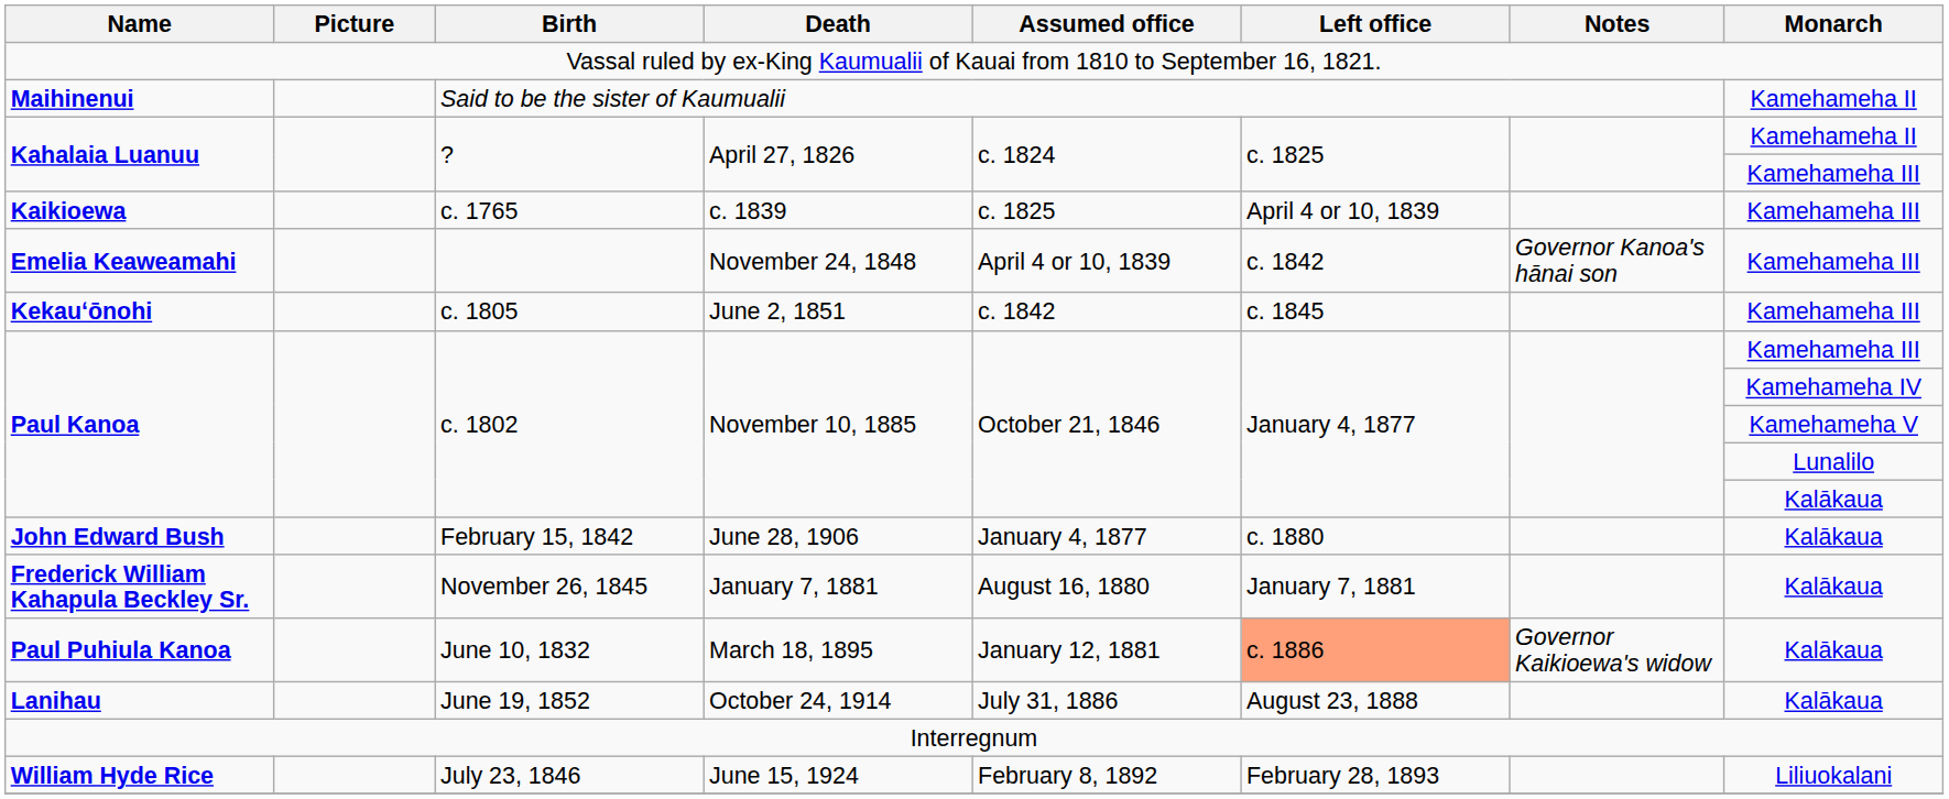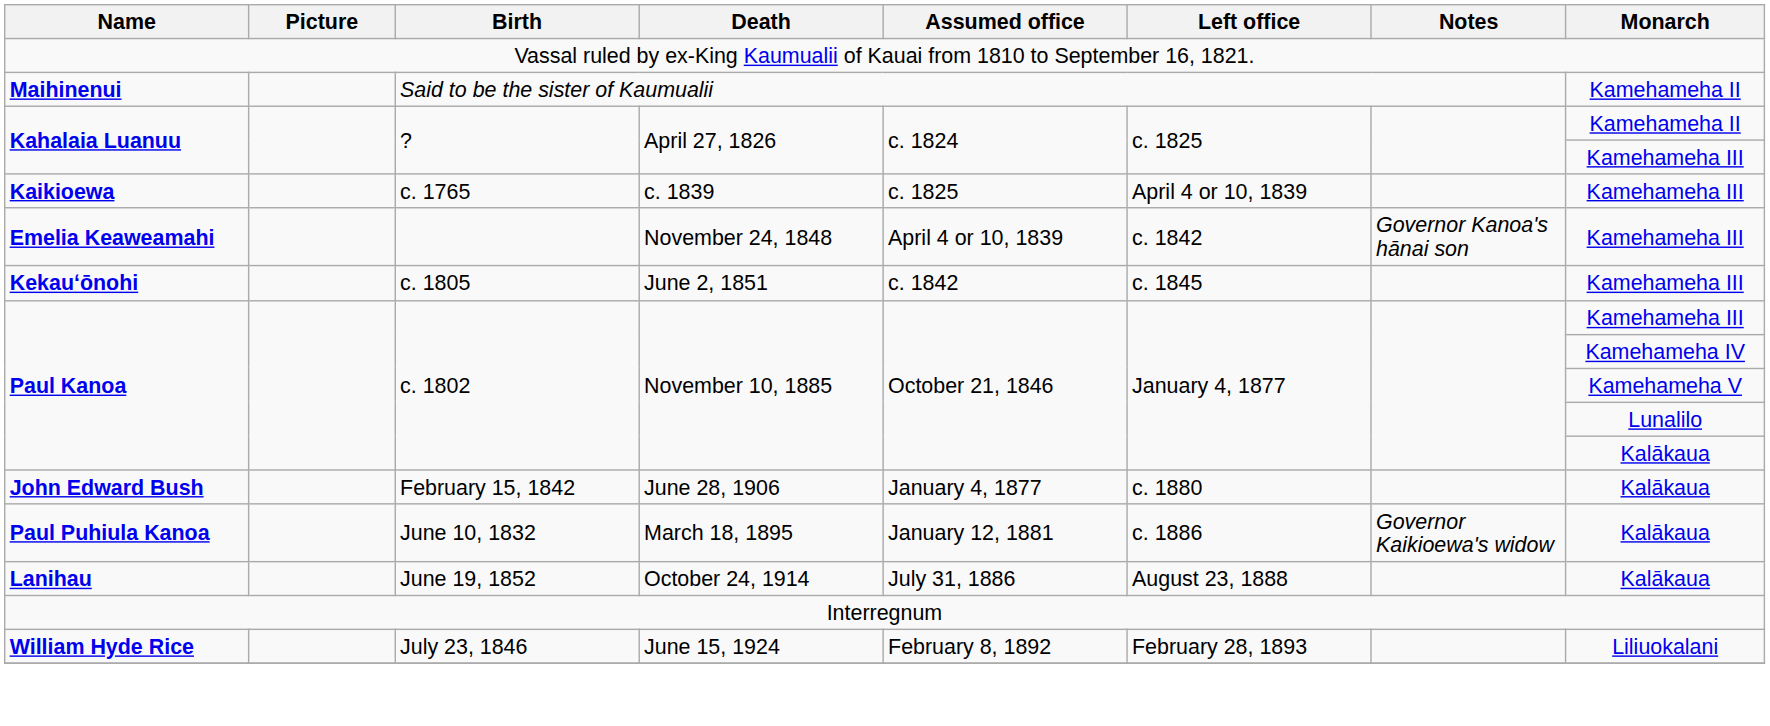 <table class="wikitable" style="font-size: 95%;">
 <tr>
 <th width = 10%>Name</th>
 <th class="unsortable" width = 6%>Picture</th>
 <th class="unsortable" width = 10%>Birth</th>
 <th class="unsortable" width = 10%>Death</th>
 <th class="unsortable" width = 10%>Assumed office</th>
 <th class="unsortable" width = 10%>Left office</th>
 <th class="unsortable" width = 8%>Notes</th>
 <th class="unsortable" width = 8%>Monarch</th>
 </tr>
 <tr>
 <td colspan=8 align=center>Vassal ruled by ex-King <a href='#'>Kaumualii</a> of Kauai from 1810 to September 16, 1821.</td>
 </tr>
 <tr>
 <td><strong><a href='#'>Maihinenui</a></strong></td>
 <td></td>
 <td colspan=5><em>Said to be the sister of Kaumualii</em></td>
 <td rowspan=1 align=center><a href='#'>Kamehameha II</a></td>
 </tr>
 <tr>
 <td rowspan=2><strong><a href='#'>Kahalaia Luanuu</a></strong></td>
 <td rowspan=2></td>
 <td rowspan=2>?</td>
 <td rowspan=2>April 27, 1826</td>
 <td rowspan=2>c. 1824</td>
 <td rowspan=2>c. 1825</td>
 <td rowspan=2></td>
 <td rowspan=1 align=center><a href='#'>Kamehameha II</a></td>
 </tr>
 <tr>
 <td rowspan=1 align=center><a href='#'>Kamehameha III</a></td>
 </tr>
 <tr>
 <td><strong><a href='#'>Kaikioewa</a></strong></td>
 <td></td>
 <td>c. 1765</td>
 <td>c. 1839</td>
 <td>c. 1825</td>
 <td>April 4 or 10, 1839</td>
 <td></td>
 <td rowspan=1 align=center><a href='#'>Kamehameha III</a></td>
 </tr>
 <tr>
 <td><strong><a href='#'>Emelia Keaweamahi</a></strong></td>
 <td></td>
 <td></td>
 <td>November 24, 1848</td>
 <td>April 4 or 10, 1839</td>
 <td>c. 1842</td>
 <td><em>Governor Kanoa's hānai son</em></td>
 <td rowspan=1 align=center><a href='#'>Kamehameha III</a></td>
 </tr>
 <tr>
 <td><strong><a href='#'>Kekauʻōnohi</a></strong></td>
 <td></td>
 <td>c. 1805</td>
 <td>June 2, 1851</td>
 <td>c. 1842</td>
 <td>c. 1845</td>
 <td></td>
 <td rowspan=1 align=center><a href='#'>Kamehameha III</a></td>
 </tr>
 <tr>
 <td rowspan=5><strong><a href='#'>Paul Kanoa</a></strong></td>
 <td rowspan=5></td>
 <td rowspan=5>c. 1802</td>
 <td rowspan=5>November 10, 1885</td>
 <td rowspan=5>October 21, 1846</td>
 <td rowspan=5>January 4, 1877</td>
 <td rowspan=5></td>
 <td rowspan=1 align=center><a href='#'>Kamehameha III</a></td>
 </tr>
 <tr>
 <td rowspan=1 align=center><a href='#'>Kamehameha IV</a></td>
 </tr>
 <tr>
 <td rowspan=1 align=center><a href='#'>Kamehameha V</a></td>
 </tr>
 <tr>
 <td rowspan=1 align=center><a href='#'>Lunalilo</a></td>
 </tr>
 <tr>
 <td rowspan=1 align=center><a href='#'>Kalākaua</a></td>
 </tr>
 <tr>
 <td><strong><a href='#'>John Edward Bush</a></strong></td>
 <td></td>
 <td>February 15, 1842</td>
 <td>June 28, 1906</td>
 <td>January 4, 1877</td>
 <td>c. 1880</td>
 <td></td>
 <td rowspan=1 align=center><a href='#'>Kalākaua</a></td>
 </tr>
 <tr>
-<td><strong><a href='#'>Frederick William Kahapula Beckley Sr.</a></strong></td>
-<td></td>
-<td>November 26, 1845</td>
-<td>January 7, 1881</td>
-<td>August 16, 1880</td>
-<td>January 7, 1881</td>
-<td></td>
-<td rowspan=1 align=center><a href='#'>Kalākaua</a></td>
-</tr>
-<tr>
 <td><strong><a href='#'>Paul Puhiula Kanoa</a></strong></td>
 <td></td>
 <td>June 10, 1832</td>
 <td>March 18, 1895</td>
 <td>January 12, 1881</td>
-<td style="background: lightsalmon;">c. 1886</td>
+<td>c. 1886</td>
 <td><em>Governor Kaikioewa's widow</em></td>
 <td rowspan=1 align=center><a href='#'>Kalākaua</a></td>
 </tr>
 <tr>
 <td><strong><a href='#'>Lanihau</a></strong></td>
 <td></td>
 <td>June 19, 1852</td>
 <td>October 24, 1914</td>
 <td>July 31, 1886</td>
 <td>August 23, 1888</td>
 <td></td>
 <td rowspan=1 align=center><a href='#'>Kalākaua</a></td>
 </tr>
 <tr>
 <td colspan=8 align=center>Interregnum</td>
 </tr>
 <tr>
 <td><strong><a href='#'>William Hyde Rice</a></strong></td>
 <td></td>
 <td>July 23, 1846</td>
 <td>June 15, 1924</td>
 <td>February 8, 1892</td>
 <td>February 28, 1893</td>
 <td></td>
 <td rowspan=1 align=center><a href='#'>Liliuokalani</a></td>
 </tr>
 <tr>
 </tr>
 </table>
